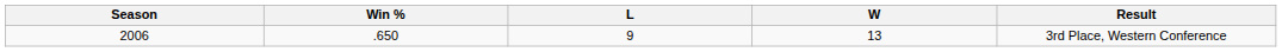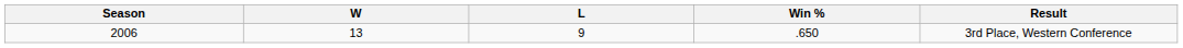 <table class="wikitable">
 <tr>
 <th bgcolor="#DDDDFF" width="3%">Season</th>
+<th bgcolor="#DDDDFF" width="3%">W</th>
+<th bgcolor="#DDDDFF" width="3%">L</th>
 <th bgcolor="#DDDDFF" width="3%">Win %</th>
-<th bgcolor="#DDDDFF" width="3%">L</th>
-<th bgcolor="#DDDDFF" width="3%">W</th>
 <th bgcolor="#DDDDFF" width="3%">Result</th>
 </tr>
 <tr>
 <td align=center>2006</td>
+<td align=center>13</td>
+<td align=center>9</td>
 <td align=center>.650</td>
-<td align=center>9</td>
-<td align=center>13</td>
 <td align=center>3rd Place, Western Conference</td>
 </tr>
 </table>
